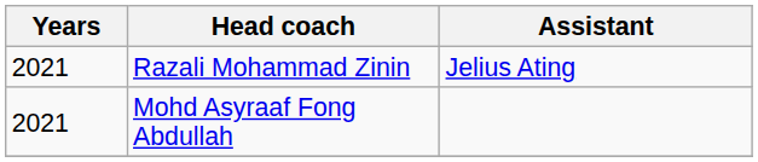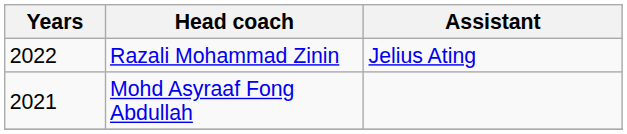 <table class="wikitable" style="font-size:95%; width: 50%;">
 <tr>
 <th width="5%">Years</th>
 <th width="20%">Head coach</th>
 <th width="20%">Assistant</th>
 </tr>
 <tr>
-<td>2021</td>
+<td>2022</td>
 <td> <a href='#'>Razali Mohammad Zinin</a></td>
 <td> <a href='#'>Jelius Ating</a></td>
 </tr>
 <tr>
 <td>2021</td>
 <td> <a href='#'>Mohd Asyraaf Fong Abdullah</a></td>
 <td></td>
 </tr>
 <tr>
 </tr>
 </table>
